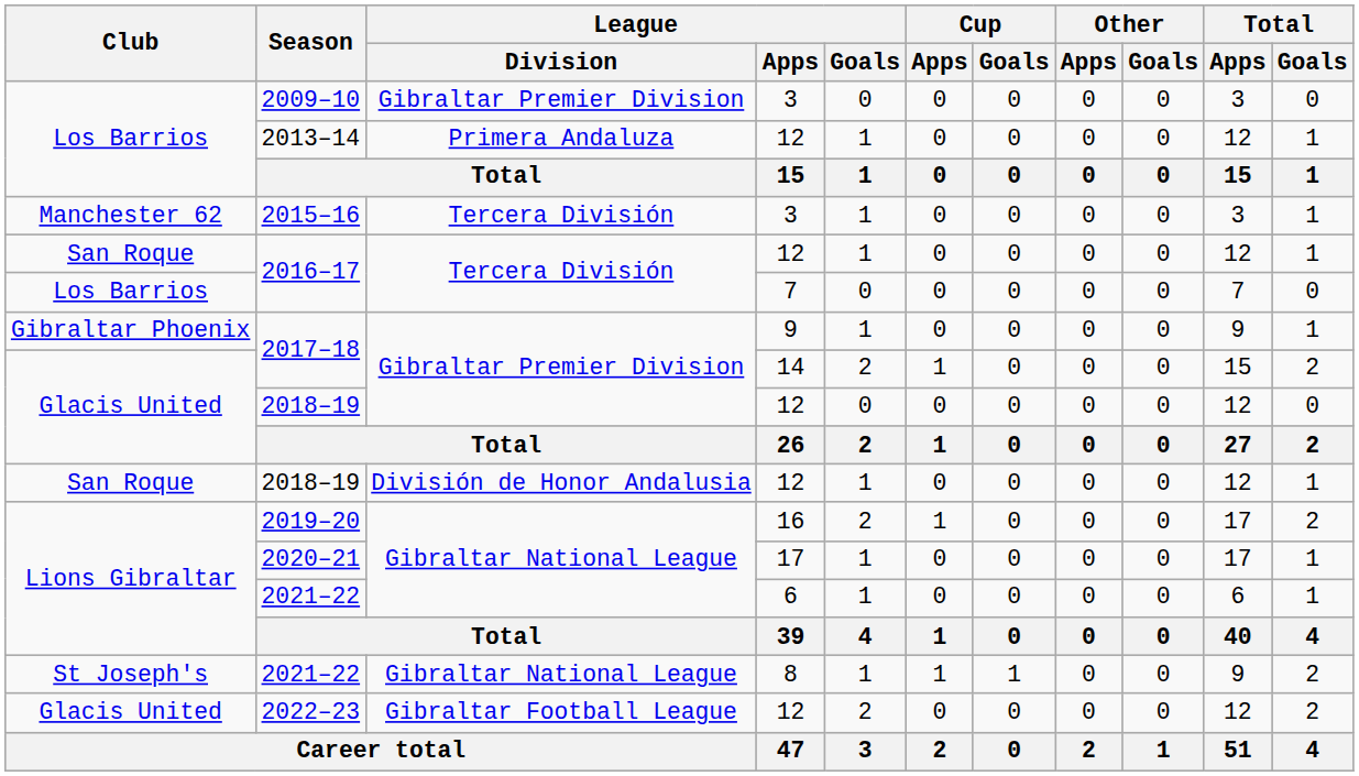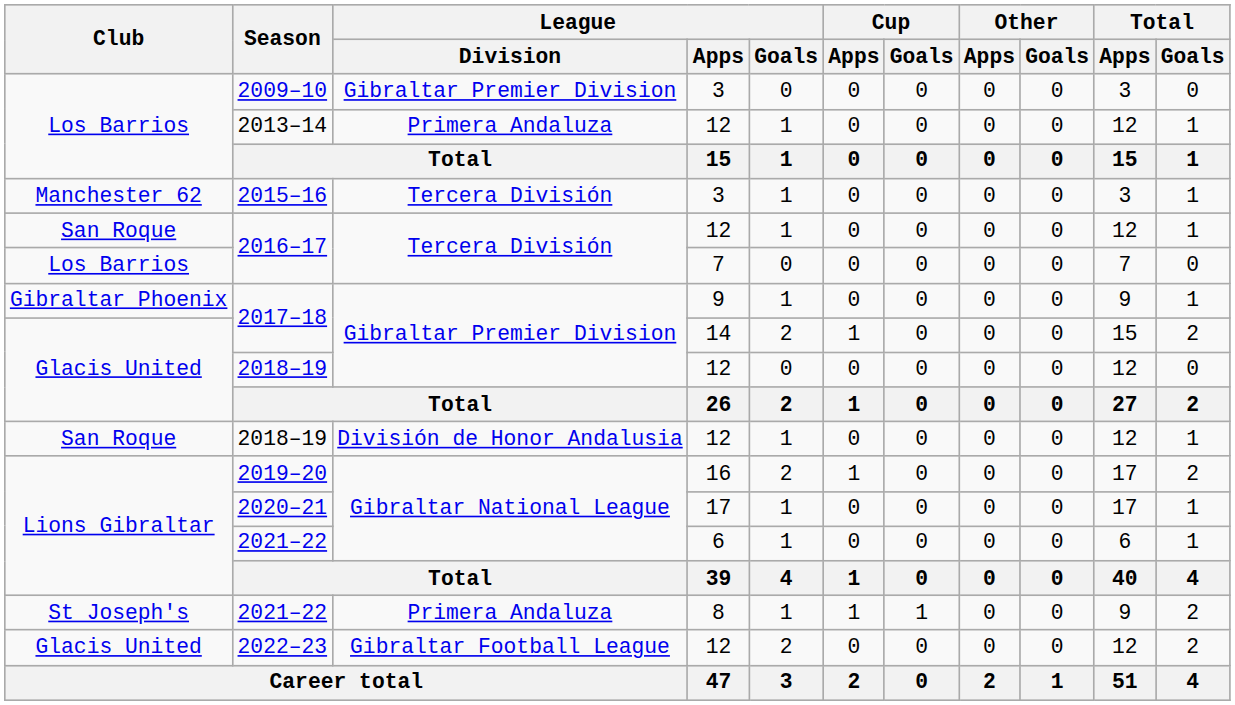 <table class=wikitable style=text-align:center>
 <tr>
 <th rowspan="2">Club</th>
 <th rowspan="2">Season</th>
 <th colspan="3">League</th>
 <th colspan="2">Cup</th>
 <th colspan="2">Other</th>
 <th colspan="2">Total</th>
 </tr>
 <tr>
 <th>Division</th>
 <th>Apps</th>
 <th>Goals</th>
 <th>Apps</th>
 <th>Goals</th>
 <th>Apps</th>
 <th>Goals</th>
 <th>Apps</th>
 <th>Goals</th>
 </tr>
 <tr>
 <td rowspan="3"><a href='#'>Los Barrios</a></td>
 <td><a href='#'>2009–10</a></td>
 <td><a href='#'>Gibraltar Premier Division</a></td>
 <td>3</td>
 <td>0</td>
 <td>0</td>
 <td>0</td>
 <td>0</td>
 <td>0</td>
 <td>3</td>
 <td>0</td>
 </tr>
 <tr>
 <td>2013–14</td>
 <td><a href='#'>Primera Andaluza</a></td>
 <td>12</td>
 <td>1</td>
 <td>0</td>
 <td>0</td>
 <td>0</td>
 <td>0</td>
 <td>12</td>
 <td>1</td>
 </tr>
 <tr>
 <th colspan="2"><strong>Total</strong></th>
 <th>15</th>
 <th>1</th>
 <th>0</th>
 <th>0</th>
 <th>0</th>
 <th>0</th>
 <th>15</th>
 <th>1</th>
 </tr>
 <tr>
 <td><a href='#'>Manchester 62</a></td>
 <td><a href='#'>2015–16</a></td>
 <td><a href='#'>Tercera División</a></td>
 <td>3</td>
 <td>1</td>
 <td>0</td>
 <td>0</td>
 <td>0</td>
 <td>0</td>
 <td>3</td>
 <td>1</td>
 </tr>
 <tr>
 <td><a href='#'>San Roque</a></td>
 <td rowspan="2"><a href='#'>2016–17</a></td>
 <td rowspan="2"><a href='#'>Tercera División</a></td>
 <td>12</td>
 <td>1</td>
 <td>0</td>
 <td>0</td>
 <td>0</td>
 <td>0</td>
 <td>12</td>
 <td>1</td>
 </tr>
 <tr>
 <td><a href='#'>Los Barrios</a></td>
 <td>7</td>
 <td>0</td>
 <td>0</td>
 <td>0</td>
 <td>0</td>
 <td>0</td>
 <td>7</td>
 <td>0</td>
 </tr>
 <tr>
 <td><a href='#'>Gibraltar Phoenix</a></td>
 <td rowspan="2"><a href='#'>2017–18</a></td>
 <td rowspan="3"><a href='#'>Gibraltar Premier Division</a></td>
 <td>9</td>
 <td>1</td>
 <td>0</td>
 <td>0</td>
 <td>0</td>
 <td>0</td>
 <td>9</td>
 <td>1</td>
 </tr>
 <tr>
 <td rowspan="3"><a href='#'>Glacis United</a></td>
 <td>14</td>
 <td>2</td>
 <td>1</td>
 <td>0</td>
 <td>0</td>
 <td>0</td>
 <td>15</td>
 <td>2</td>
 </tr>
 <tr>
 <td><a href='#'>2018–19</a></td>
 <td>12</td>
 <td>0</td>
 <td>0</td>
 <td>0</td>
 <td>0</td>
 <td>0</td>
 <td>12</td>
 <td>0</td>
 </tr>
 <tr>
 <th colspan="2"><strong>Total</strong></th>
 <th>26</th>
 <th>2</th>
 <th>1</th>
 <th>0</th>
 <th>0</th>
 <th>0</th>
 <th>27</th>
 <th>2</th>
 </tr>
 <tr>
 <td><a href='#'>San Roque</a></td>
 <td>2018–19</td>
 <td><a href='#'>División de Honor Andalusia</a></td>
 <td>12</td>
 <td>1</td>
 <td>0</td>
 <td>0</td>
 <td>0</td>
 <td>0</td>
 <td>12</td>
 <td>1</td>
 </tr>
 <tr>
 <td rowspan="4"><a href='#'>Lions Gibraltar</a></td>
 <td><a href='#'>2019–20</a></td>
 <td rowspan="3"><a href='#'>Gibraltar National League</a></td>
 <td>16</td>
 <td>2</td>
 <td>1</td>
 <td>0</td>
 <td>0</td>
 <td>0</td>
 <td>17</td>
 <td>2</td>
 </tr>
 <tr>
 <td><a href='#'>2020–21</a></td>
 <td>17</td>
 <td>1</td>
 <td>0</td>
 <td>0</td>
 <td>0</td>
 <td>0</td>
 <td>17</td>
 <td>1</td>
 </tr>
 <tr>
 <td><a href='#'>2021–22</a></td>
 <td>6</td>
 <td>1</td>
 <td>0</td>
 <td>0</td>
 <td>0</td>
 <td>0</td>
 <td>6</td>
 <td>1</td>
 </tr>
 <tr>
 <th colspan="2"><strong>Total</strong></th>
 <th>39</th>
 <th>4</th>
 <th>1</th>
 <th>0</th>
 <th>0</th>
 <th>0</th>
 <th>40</th>
 <th>4</th>
 </tr>
 <tr>
 <td><a href='#'>St Joseph's</a></td>
 <td><a href='#'>2021–22</a></td>
-<td><a href='#'>Gibraltar National League</a></td>
+<td><a href='#'>Primera Andaluza</a></td>
 <td>8</td>
 <td>1</td>
 <td>1</td>
 <td>1</td>
 <td>0</td>
 <td>0</td>
 <td>9</td>
 <td>2</td>
 </tr>
 <tr>
 <td><a href='#'>Glacis United</a></td>
 <td><a href='#'>2022–23</a></td>
 <td><a href='#'>Gibraltar Football League</a></td>
 <td>12</td>
 <td>2</td>
 <td>0</td>
 <td>0</td>
 <td>0</td>
 <td>0</td>
 <td>12</td>
 <td>2</td>
 </tr>
 <tr>
 <th colspan="3"><strong>Career total</strong></th>
 <th>47</th>
 <th>3</th>
 <th>2</th>
 <th>0</th>
 <th>2</th>
 <th>1</th>
 <th>51</th>
 <th>4</th>
 </tr>
 </table>
